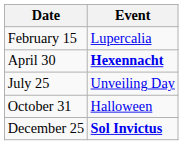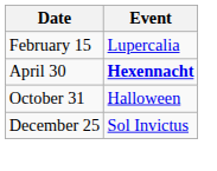 <table class="wikitable">
 <tr>
 <th>Date</th>
 <th>Event</th>
 </tr>
 <tr>
 <td>February 15</td>
 <td><a href='#'>Lupercalia</a></td>
 </tr>
 <tr>
 <td>April 30</td>
 <td><strong><a href='#'>Hexennacht</a></strong></td>
 </tr>
 <tr>
-<td>July 25</td>
-<td><a href='#'>Unveiling Day</a></td>
-</tr>
-<tr>
 <td>October 31</td>
 <td><a href='#'>Halloween</a></td>
 </tr>
 <tr>
 <td>December 25</td>
-<td><strong><a href='#'>Sol Invictus</a></strong></td>
+<td><a href='#'>Sol Invictus</a></td>
 </tr>
 </table>
